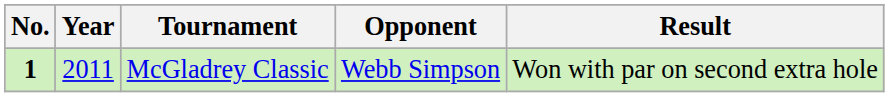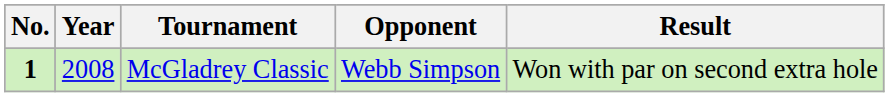 <table class="wikitable" style="font-size:95%;">
 <tr>
 <th>No.</th>
 <th>Year</th>
 <th>Tournament</th>
 <th>Opponent</th>
 <th>Result</th>
 </tr>
 <tr style="background:#D0F0C0;">
 <td align=center><strong>1</strong></td>
-<td align=center><a href='#'>2011</a></td>
+<td align=center><a href='#'>2008</a></td>
 <td><a href='#'>McGladrey Classic</a></td>
 <td> <a href='#'>Webb Simpson</a></td>
 <td>Won with par on second extra hole</td>
 </tr>
 </table>
